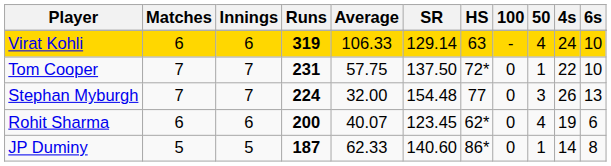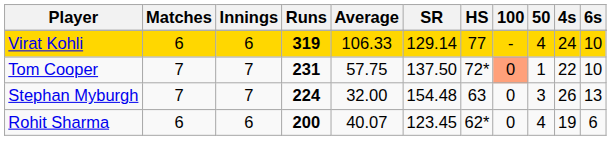 <table class="wikitable" style="text-align: center;">
 <tr>
 <th>Player</th>
 <th>Matches</th>
 <th>Innings</th>
 <th>Runs</th>
 <th>Average</th>
 <th>SR</th>
 <th>HS</th>
 <th>100</th>
 <th>50</th>
 <th>4s</th>
 <th>6s</th>
 </tr>
 <tr>
 </tr>
 <tr style="background:gold;">
 <td style="text-align:left"> <a href='#'>Virat Kohli</a></td>
 <td>6</td>
 <td>6</td>
 <td><strong>319</strong></td>
 <td>106.33</td>
 <td>129.14</td>
-<td>63</td>
+<td>77</td>
 <td>-</td>
 <td>4</td>
 <td>24</td>
 <td>10</td>
 </tr>
 <tr>
 <td style="text-align:left"> <a href='#'>Tom Cooper</a></td>
 <td>7</td>
 <td>7</td>
 <td><strong>231</strong></td>
 <td>57.75</td>
 <td>137.50</td>
 <td>72*</td>
-<td>0</td>
+<td style="background: lightsalmon;">0</td>
 <td>1</td>
 <td>22</td>
 <td>10</td>
 </tr>
 <tr>
 <td style="text-align:left"> <a href='#'>Stephan Myburgh</a></td>
 <td>7</td>
 <td>7</td>
 <td><strong>224</strong></td>
 <td>32.00</td>
 <td>154.48</td>
-<td>77</td>
+<td>63</td>
 <td>0</td>
 <td>3</td>
 <td>26</td>
 <td>13</td>
 </tr>
 <tr>
 <td style="text-align:left"> <a href='#'>Rohit Sharma</a></td>
 <td>6</td>
 <td>6</td>
 <td><strong>200</strong></td>
 <td>40.07</td>
 <td>123.45</td>
 <td>62*</td>
 <td>0</td>
 <td>4</td>
 <td>19</td>
 <td>6</td>
 </tr>
-<tr>
-<td style="text-align:left"> <a href='#'>JP Duminy</a></td>
-<td>5</td>
-<td>5</td>
-<td><strong>187</strong></td>
-<td>62.33</td>
-<td>140.60</td>
-<td>86*</td>
-<td>0</td>
-<td>1</td>
-<td>14</td>
-<td>8</td>
-</tr>
 </table>
